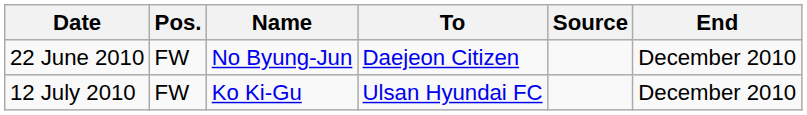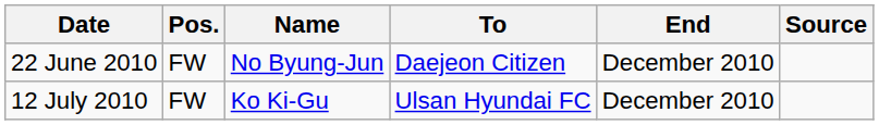 <table class="wikitable" style="font-size: 95%;">
 <tr>
 <th>Date</th>
 <th>Pos.</th>
 <th>Name</th>
 <th>To</th>
+<th>End</th>
 <th>Source</th>
-<th>End</th>
 </tr>
 <tr>
 <td>22 June 2010</td>
 <td>FW</td>
 <td> <a href='#'>No Byung-Jun</a></td>
 <td> <a href='#'>Daejeon Citizen</a></td>
+<td>December 2010</td>
 <td> </td>
-<td>December 2010</td>
 </tr>
 <tr>
 <td>12 July 2010</td>
 <td>FW</td>
 <td> <a href='#'>Ko Ki-Gu</a></td>
 <td> <a href='#'>Ulsan Hyundai FC</a></td>
+<td>December 2010</td>
 <td> </td>
-<td>December 2010</td>
 </tr>
 </table>
